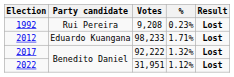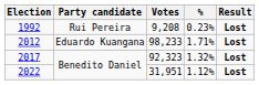 <table class="wikitable" style="text-align:center">
 <tr>
 <th>Election</th>
 <th>Party candidate</th>
 <th>Votes</th>
 <th><strong>%</strong></th>
 <th>Result</th>
 </tr>
 <tr>
 <td><a href='#'>1992</a></td>
 <td>Rui Pereira</td>
 <td>9,208</td>
 <td>0.23%</td>
 <td><strong>Lost</strong> </td>
 </tr>
 <tr>
 <td><a href='#'>2012</a></td>
 <td>Eduardo Kuangana</td>
 <td>98,233</td>
 <td>1.71%</td>
 <td><strong>Lost</strong> </td>
 </tr>
 <tr>
 <td><a href='#'>2017</a></td>
 <td rowspan="2">Benedito Daniel</td>
-<td>92,222</td>
+<td>92,323</td>
 <td>1.32%</td>
 <td><strong>Lost</strong> </td>
 </tr>
 <tr>
 <td><a href='#'>2022</a></td>
 <td>31,951</td>
 <td>1.12%</td>
 <td><strong>Lost</strong> </td>
 </tr>
 </table>
